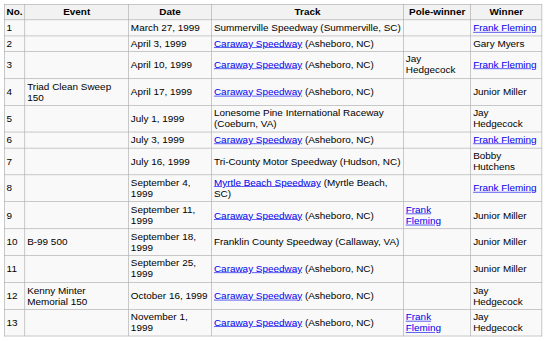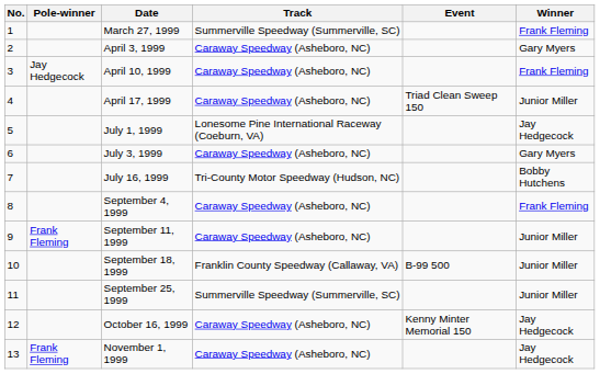 <table class="wikitable">
 <tr>
 <th>No.</th>
-<th>Event</th>
+<th>Pole-winner</th>
 <th>Date</th>
 <th>Track</th>
-<th>Pole-winner</th>
+<th>Event</th>
 <th>Winner</th>
 </tr>
 <tr>
 <td>1</td>
 <td></td>
 <td>March 27, 1999</td>
 <td>Summerville Speedway (Summerville, SC)</td>
 <td></td>
 <td><a href='#'>Frank Fleming</a></td>
 </tr>
 <tr>
 <td>2</td>
 <td></td>
 <td>April 3, 1999</td>
 <td><a href='#'>Caraway Speedway</a> (Asheboro, NC)</td>
 <td></td>
 <td>Gary Myers</td>
 </tr>
 <tr>
 <td>3</td>
-<td></td>
+<td>Jay Hedgecock</td>
 <td>April 10, 1999</td>
 <td><a href='#'>Caraway Speedway</a> (Asheboro, NC)</td>
-<td>Jay Hedgecock</td>
+<td></td>
 <td><a href='#'>Frank Fleming</a></td>
 </tr>
 <tr>
 <td>4</td>
-<td>Triad Clean Sweep 150</td>
+<td></td>
 <td>April 17, 1999</td>
 <td><a href='#'>Caraway Speedway</a> (Asheboro, NC)</td>
-<td></td>
+<td>Triad Clean Sweep 150</td>
 <td>Junior Miller</td>
 </tr>
 <tr>
 <td>5</td>
 <td></td>
 <td>July 1, 1999</td>
 <td>Lonesome Pine International Raceway (Coeburn, VA)</td>
 <td></td>
 <td>Jay Hedgecock</td>
 </tr>
 <tr>
 <td>6</td>
 <td></td>
 <td>July 3, 1999</td>
 <td><a href='#'>Caraway Speedway</a> (Asheboro, NC)</td>
 <td></td>
-<td><a href='#'>Frank Fleming</a></td>
+<td>Gary Myers</td>
 </tr>
 <tr>
 <td>7</td>
 <td></td>
 <td>July 16, 1999</td>
 <td>Tri-County Motor Speedway (Hudson, NC)</td>
 <td></td>
 <td>Bobby Hutchens</td>
 </tr>
 <tr>
 <td>8</td>
 <td></td>
 <td>September 4, 1999</td>
-<td><a href='#'>Myrtle Beach Speedway</a> (Myrtle Beach, SC)</td>
+<td><a href='#'>Caraway Speedway</a> (Asheboro, NC)</td>
 <td></td>
 <td><a href='#'>Frank Fleming</a></td>
 </tr>
 <tr>
 <td>9</td>
-<td></td>
+<td><a href='#'>Frank Fleming</a></td>
 <td>September 11, 1999</td>
 <td><a href='#'>Caraway Speedway</a> (Asheboro, NC)</td>
-<td><a href='#'>Frank Fleming</a></td>
+<td></td>
 <td>Junior Miller</td>
 </tr>
 <tr>
 <td>10</td>
-<td>B-99 500</td>
+<td></td>
 <td>September 18, 1999</td>
 <td>Franklin County Speedway (Callaway, VA)</td>
-<td></td>
+<td>B-99 500</td>
 <td>Junior Miller</td>
 </tr>
 <tr>
 <td>11</td>
 <td></td>
 <td>September 25, 1999</td>
-<td><a href='#'>Caraway Speedway</a> (Asheboro, NC)</td>
+<td>Summerville Speedway (Summerville, SC)</td>
 <td></td>
 <td>Junior Miller</td>
 </tr>
 <tr>
 <td>12</td>
+<td></td>
+<td>October 16, 1999</td>
+<td><a href='#'>Caraway Speedway</a> (Asheboro, NC)</td>
 <td>Kenny Minter Memorial 150</td>
-<td>October 16, 1999</td>
+<td>Jay Hedgecock</td>
+</tr>
+<tr>
+<td>13</td>
+<td><a href='#'>Frank Fleming</a></td>
+<td>November 1, 1999</td>
 <td><a href='#'>Caraway Speedway</a> (Asheboro, NC)</td>
 <td></td>
 <td>Jay Hedgecock</td>
 </tr>
-<tr>
-<td>13</td>
-<td></td>
-<td>November 1, 1999</td>
-<td><a href='#'>Caraway Speedway</a> (Asheboro, NC)</td>
-<td><a href='#'>Frank Fleming</a></td>
-<td>Jay Hedgecock</td>
-</tr>
 </table>
